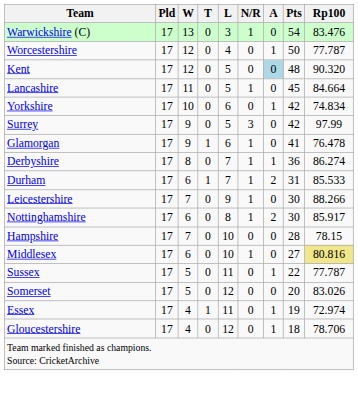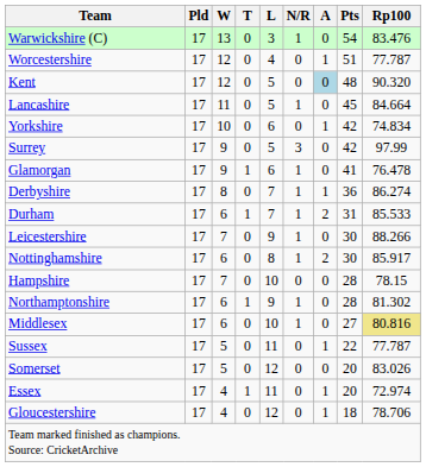 <table class="wikitable" style="text-align: center;">
 <tr>
 <th width=200>Team</th>
 <th width=20>Pld</th>
 <th width=20>W</th>
 <th width=20>T</th>
 <th width=20>L</th>
 <th width=20>N/R</th>
 <th width=20>A</th>
 <th width=20>Pts</th>
 <th width=60>Rp100</th>
 </tr>
 <tr bgcolor="#ccffcc">
 <td align=left><a href='#'>Warwickshire</a> (C)</td>
 <td>17</td>
 <td>13</td>
 <td>0</td>
 <td>3</td>
 <td>1</td>
 <td>0</td>
 <td>54</td>
 <td>83.476</td>
 </tr>
 <tr>
 <td align=left><a href='#'>Worcestershire</a></td>
 <td>17</td>
 <td>12</td>
 <td>0</td>
 <td>4</td>
 <td>0</td>
 <td>1</td>
-<td>50</td>
+<td>51</td>
 <td>77.787</td>
 </tr>
 <tr>
 <td align=left><a href='#'>Kent</a></td>
 <td>17</td>
 <td>12</td>
 <td>0</td>
 <td>5</td>
 <td>0</td>
 <td style="background: lightblue;">0</td>
 <td>48</td>
 <td>90.320</td>
 </tr>
 <tr>
 <td align=left><a href='#'>Lancashire</a></td>
 <td>17</td>
 <td>11</td>
 <td>0</td>
 <td>5</td>
 <td>1</td>
 <td>0</td>
 <td>45</td>
 <td>84.664</td>
 </tr>
 <tr>
 <td align=left><a href='#'>Yorkshire</a></td>
 <td>17</td>
 <td>10</td>
 <td>0</td>
 <td>6</td>
 <td>0</td>
 <td>1</td>
 <td>42</td>
 <td>74.834</td>
 </tr>
 <tr>
 <td align=left><a href='#'>Surrey</a></td>
 <td>17</td>
 <td>9</td>
 <td>0</td>
 <td>5</td>
 <td>3</td>
 <td>0</td>
 <td>42</td>
 <td>97.99</td>
 </tr>
 <tr>
 <td align=left><a href='#'>Glamorgan</a></td>
 <td>17</td>
 <td>9</td>
 <td>1</td>
 <td>6</td>
 <td>1</td>
 <td>0</td>
 <td>41</td>
 <td>76.478</td>
 </tr>
 <tr>
 <td align=left><a href='#'>Derbyshire</a></td>
 <td>17</td>
 <td>8</td>
 <td>0</td>
 <td>7</td>
 <td>1</td>
 <td>1</td>
 <td>36</td>
 <td>86.274</td>
 </tr>
 <tr>
 <td align=left><a href='#'>Durham</a></td>
 <td>17</td>
 <td>6</td>
 <td>1</td>
 <td>7</td>
 <td>1</td>
 <td>2</td>
 <td>31</td>
 <td>85.533</td>
 </tr>
 <tr>
 <td align=left><a href='#'>Leicestershire</a></td>
 <td>17</td>
 <td>7</td>
 <td>0</td>
 <td>9</td>
 <td>1</td>
 <td>0</td>
 <td>30</td>
 <td>88.266</td>
 </tr>
 <tr>
 <td align=left><a href='#'>Nottinghamshire</a></td>
 <td>17</td>
 <td>6</td>
 <td>0</td>
 <td>8</td>
 <td>1</td>
 <td>2</td>
 <td>30</td>
 <td>85.917</td>
 </tr>
 <tr>
 <td align=left><a href='#'>Hampshire</a></td>
 <td>17</td>
 <td>7</td>
 <td>0</td>
 <td>10</td>
 <td>0</td>
 <td>0</td>
 <td>28</td>
 <td>78.15</td>
 </tr>
 <tr>
+<td align=left><a href='#'>Northamptonshire</a></td>
+<td>17</td>
+<td>6</td>
+<td>1</td>
+<td>9</td>
+<td>1</td>
+<td>0</td>
+<td>28</td>
+<td>81.302</td>
+</tr>
+<tr>
 <td align=left><a href='#'>Middlesex</a></td>
 <td>17</td>
 <td>6</td>
 <td>0</td>
 <td>10</td>
 <td>1</td>
 <td>0</td>
 <td>27</td>
 <td style="background: khaki;">80.816</td>
 </tr>
 <tr>
 <td align=left><a href='#'>Sussex</a></td>
 <td>17</td>
 <td>5</td>
 <td>0</td>
 <td>11</td>
 <td>0</td>
 <td>1</td>
 <td>22</td>
 <td>77.787</td>
 </tr>
 <tr>
 <td align=left><a href='#'>Somerset</a></td>
 <td>17</td>
 <td>5</td>
 <td>0</td>
 <td>12</td>
 <td>0</td>
 <td>0</td>
 <td>20</td>
 <td>83.026</td>
 </tr>
 <tr>
 <td align=left><a href='#'>Essex</a></td>
 <td>17</td>
 <td>4</td>
 <td>1</td>
 <td>11</td>
 <td>0</td>
 <td>1</td>
-<td>19</td>
+<td>20</td>
 <td>72.974</td>
 </tr>
 <tr>
 <td align=left><a href='#'>Gloucestershire</a></td>
 <td>17</td>
 <td>4</td>
 <td>0</td>
 <td>12</td>
 <td>0</td>
 <td>1</td>
 <td>18</td>
 <td>78.706</td>
 </tr>
 <tr>
 <td colspan="9" align="left"><small>Team marked  finished as champions.<br>Source: CricketArchive</small></td>
 </tr>
 </table>
